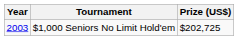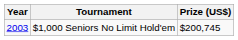 <table class="wikitable">
 <tr>
 <th>Year</th>
 <th>Tournament</th>
 <th>Prize (US$)</th>
 </tr>
 <tr>
 <td><a href='#'>2003</a></td>
 <td>$1,000  Seniors No Limit Hold'em</td>
-<td>$202,725</td>
+<td>$200,745</td>
 </tr>
 </table>
